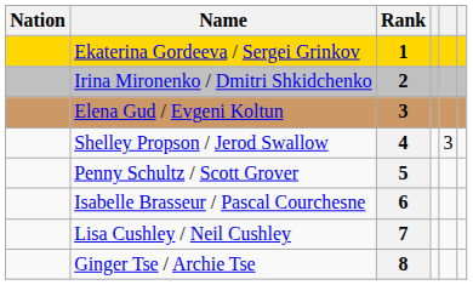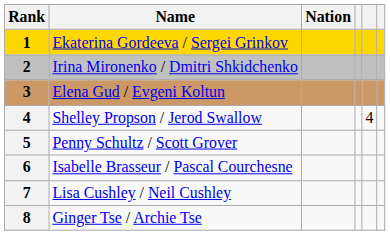 <table class="wikitable sortable">
 <tr>
+<th>Rank</th>
+<th>Name</th>
 <th>Nation</th>
-<th>Name</th>
-<th>Rank</th>
 <th></th>
 <th></th>
 <th></th>
 </tr>
 <tr bgcolor=gold>
+<td align=center><strong>1</strong></td>
+<td><a href='#'>Ekaterina Gordeeva</a> / <a href='#'>Sergei Grinkov</a></td>
 <td></td>
-<td><a href='#'>Ekaterina Gordeeva</a> / <a href='#'>Sergei Grinkov</a></td>
-<td align=center><strong>1</strong></td>
 <td></td>
 <td></td>
 <td></td>
 </tr>
 <tr bgcolor=silver>
+<td align=center><strong>2</strong></td>
+<td><a href='#'>Irina Mironenko</a> / <a href='#'>Dmitri Shkidchenko</a></td>
 <td></td>
-<td><a href='#'>Irina Mironenko</a> / <a href='#'>Dmitri Shkidchenko</a></td>
-<td align=center><strong>2</strong></td>
 <td></td>
 <td></td>
 <td></td>
 </tr>
 <tr bgcolor=cc9966>
+<td align=center><strong>3</strong></td>
+<td><a href='#'>Elena Gud</a> / <a href='#'>Evgeni Koltun</a></td>
 <td></td>
-<td><a href='#'>Elena Gud</a> / <a href='#'>Evgeni Koltun</a></td>
-<td align=center><strong>3</strong></td>
 <td></td>
 <td></td>
 <td></td>
 </tr>
 <tr>
+<th>4</th>
+<td><a href='#'>Shelley Propson</a> / <a href='#'>Jerod Swallow</a></td>
 <td></td>
-<td><a href='#'>Shelley Propson</a> / <a href='#'>Jerod Swallow</a></td>
-<th>4</th>
 <td></td>
-<td>3</td>
+<td>4</td>
 <td></td>
 </tr>
 <tr>
+<th>5</th>
+<td><a href='#'>Penny Schultz</a> / <a href='#'>Scott Grover</a></td>
 <td></td>
-<td><a href='#'>Penny Schultz</a> / <a href='#'>Scott Grover</a></td>
-<th>5</th>
 <td></td>
 <td></td>
 <td></td>
 </tr>
 <tr>
+<th>6</th>
+<td><a href='#'>Isabelle Brasseur</a> / <a href='#'>Pascal Courchesne</a></td>
 <td></td>
-<td><a href='#'>Isabelle Brasseur</a> / <a href='#'>Pascal Courchesne</a></td>
-<th>6</th>
 <td></td>
 <td></td>
 <td></td>
 </tr>
 <tr>
+<th>7</th>
+<td><a href='#'>Lisa Cushley</a> / <a href='#'>Neil Cushley</a></td>
 <td></td>
-<td><a href='#'>Lisa Cushley</a> / <a href='#'>Neil Cushley</a></td>
-<th>7</th>
 <td></td>
 <td></td>
 <td></td>
 </tr>
 <tr>
+<th>8</th>
+<td><a href='#'>Ginger Tse</a> / <a href='#'>Archie Tse</a></td>
 <td></td>
-<td><a href='#'>Ginger Tse</a> / <a href='#'>Archie Tse</a></td>
-<th>8</th>
 <td></td>
 <td></td>
 <td></td>
 </tr>
 </table>
